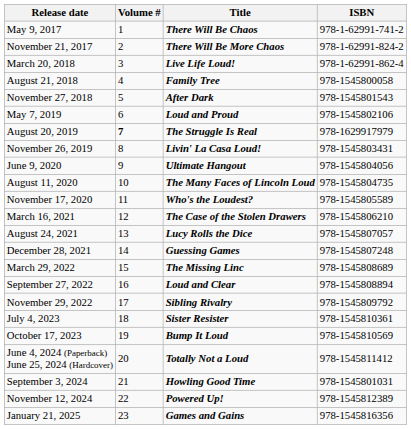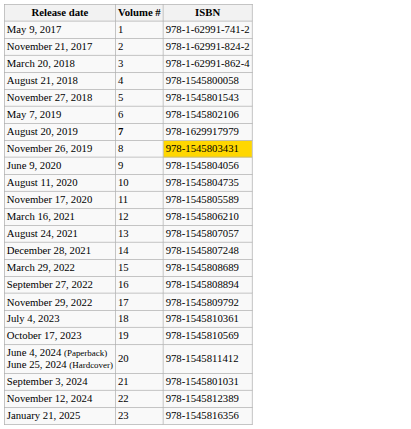 <table class="wikitable">
 <tr>
 <th>Release date</th>
 <th>Volume #</th>
-<th>Title</th>
 <th>ISBN</th>
 </tr>
 <tr>
 <td>May 9, 2017</td>
 <td>1</td>
-<td><strong><em>There Will Be Chaos</em></strong></td>
 <td>978-1-62991-741-2</td>
 </tr>
 <tr>
 <td>November 21, 2017</td>
 <td>2</td>
-<td><strong><em>There Will Be More Chaos</em></strong></td>
 <td>978-1-62991-824-2</td>
 </tr>
 <tr>
 <td>March 20, 2018</td>
 <td>3</td>
-<td><strong><em>Live Life Loud!</em></strong></td>
 <td>978-1-62991-862-4</td>
 </tr>
 <tr>
 <td>August 21, 2018</td>
 <td>4</td>
-<td><strong><em>Family Tree</em></strong></td>
 <td>978-1545800058</td>
 </tr>
 <tr>
 <td>November 27, 2018</td>
 <td>5</td>
-<td><strong><em>After Dark</em></strong></td>
 <td>978-1545801543</td>
 </tr>
 <tr>
 <td>May 7, 2019</td>
 <td>6</td>
-<td><strong><em>Loud and Proud</em></strong></td>
 <td>978-1545802106</td>
 </tr>
 <tr>
 <td>August 20, 2019</td>
 <td><strong>7</strong></td>
-<td><strong><em>The Struggle Is Real</em></strong></td>
 <td>978-1629917979</td>
 </tr>
 <tr>
 <td>November 26, 2019</td>
 <td>8</td>
-<td><strong><em>Livin' La Casa Loud!</em></strong></td>
-<td>978-1545803431</td>
+<td style="background: gold;">978-1545803431</td>
 </tr>
 <tr>
 <td>June 9, 2020</td>
 <td>9</td>
-<td><strong><em>Ultimate Hangout</em></strong></td>
 <td>978-1545804056</td>
 </tr>
 <tr>
 <td>August 11, 2020</td>
 <td>10</td>
-<td><strong><em>The Many Faces of Lincoln Loud</em></strong></td>
 <td>978-1545804735</td>
 </tr>
 <tr>
 <td>November 17, 2020</td>
 <td>11</td>
-<td><strong><em>Who's the Loudest?</em></strong></td>
 <td>978-1545805589</td>
 </tr>
 <tr>
 <td>March 16, 2021</td>
 <td>12</td>
-<td><strong><em>The Case of the Stolen Drawers</em></strong></td>
 <td>978-1545806210</td>
 </tr>
 <tr>
 <td>August 24, 2021</td>
 <td>13</td>
-<td><strong><em>Lucy Rolls the Dice</em></strong></td>
 <td>978-1545807057</td>
 </tr>
 <tr>
 <td>December 28, 2021</td>
 <td>14</td>
-<td><strong><em>Guessing Games</em></strong></td>
 <td>978-1545807248</td>
 </tr>
 <tr>
 <td>March 29, 2022</td>
 <td>15</td>
-<td><strong><em>The Missing Linc</em></strong></td>
 <td>978-1545808689</td>
 </tr>
 <tr>
 <td>September 27, 2022</td>
 <td>16</td>
-<td><strong><em>Loud and Clear</em></strong></td>
 <td>978-1545808894</td>
 </tr>
 <tr>
 <td>November 29, 2022</td>
 <td>17</td>
-<td><strong><em>Sibling Rivalry</em></strong></td>
 <td>978-1545809792</td>
 </tr>
 <tr>
 <td>July 4, 2023</td>
 <td>18</td>
-<td><strong><em>Sister Resister</em></strong></td>
 <td>978-1545810361</td>
 </tr>
 <tr>
 <td>October 17, 2023</td>
 <td>19</td>
-<td><strong><em>Bump It Loud</em></strong></td>
 <td>978-1545810569</td>
 </tr>
 <tr>
 <td>June 4, 2024 <small>(Paperback)</small><br>June 25, 2024 <small>(Hardcover)</small></td>
 <td>20</td>
-<td><strong><em>Totally Not a Loud</em></strong></td>
 <td>978-1545811412</td>
 </tr>
 <tr>
 <td>September 3, 2024</td>
 <td>21</td>
-<td><strong><em>Howling Good Time</em></strong></td>
 <td>978-1545801031</td>
 </tr>
 <tr>
 <td>November 12, 2024</td>
 <td>22</td>
-<td><strong><em>Powered Up!</em></strong></td>
 <td>978-1545812389</td>
 </tr>
 <tr>
 <td>January 21, 2025</td>
 <td>23</td>
-<td><strong><em>Games and Gains</em></strong></td>
 <td>978-1545816356</td>
 </tr>
 </table>
